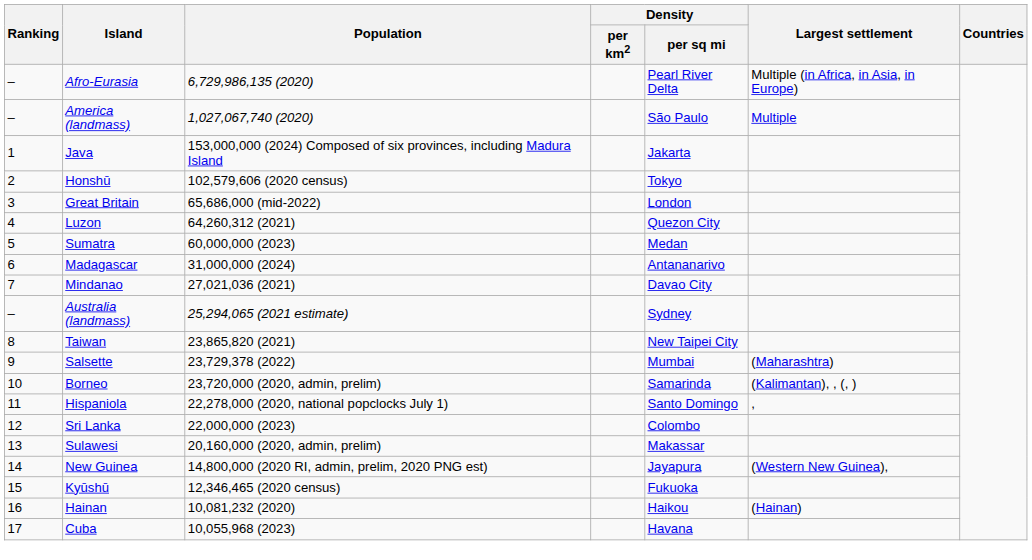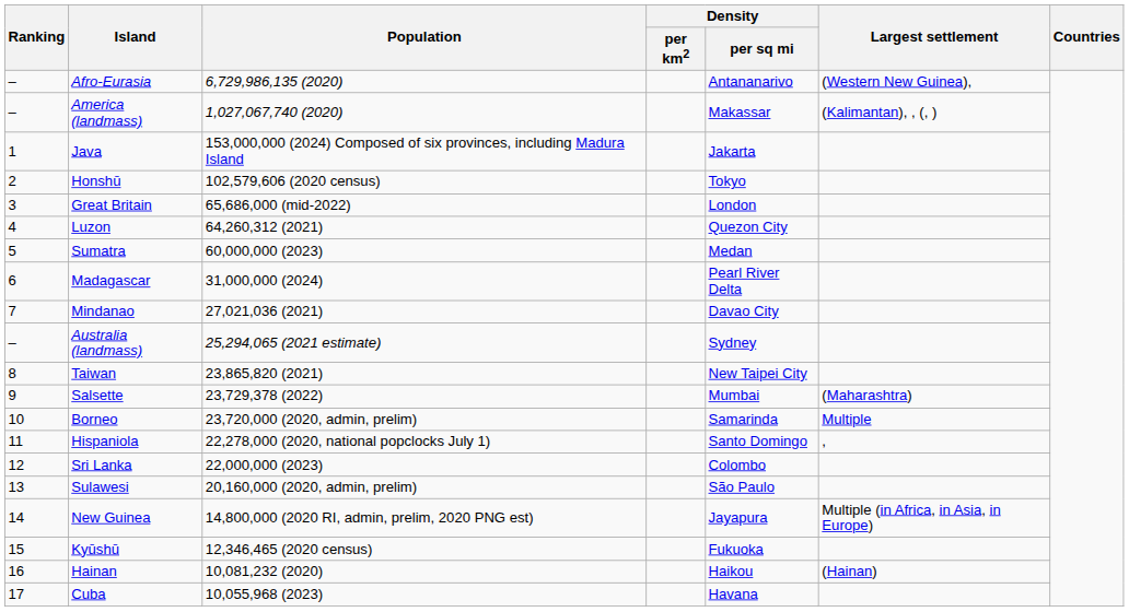 <table class="wikitable sortable">
 <tr>
 <th data-sort-type="number" rowspan=2>Ranking</th>
 <th rowspan=2>Island</th>
 <th rowspan=2 data-sort-type="number">Population</th>
 <th data-sort-type="number" colspan=2>Density</th>
 <th rowspan=2>Largest settlement</th>
 <th rowspan=2>Countries</th>
 </tr>
 <tr>
 <th>per km<sup>2</sup></th>
 <th>per sq mi</th>
 </tr>
 <tr>
 <td>–</td>
 <td><em><a href='#'>Afro-Eurasia</a></em></td>
 <td><em>6,729,986,135 (2020)</em></td>
 <td></td>
-<td><a href='#'>Pearl River Delta</a></td>
-<td>Multiple (<a href='#'>in Africa</a>, <a href='#'>in Asia</a>, <a href='#'>in Europe</a>)</td>
+<td><a href='#'>Antananarivo</a></td>
+<td> (<a href='#'>Western New Guinea</a>), </td>
 </tr>
 <tr>
 <td>–</td>
 <td><em><a href='#'>America (landmass)</a></em></td>
 <td><em>1,027,067,740 (2020)</em></td>
 <td></td>
-<td><a href='#'>São Paulo</a></td>
-<td><a href='#'>Multiple</a></td>
+<td><a href='#'>Makassar</a></td>
+<td> (<a href='#'>Kalimantan</a>), ,  (, )</td>
 </tr>
 <tr>
 <td>1</td>
 <td><a href='#'>Java</a></td>
 <td>153,000,000 (2024) Composed of six provinces, including <a href='#'>Madura Island</a></td>
 <td></td>
 <td><a href='#'>Jakarta</a></td>
 <td></td>
 </tr>
 <tr>
 <td>2</td>
 <td><a href='#'>Honshū</a></td>
 <td>102,579,606 (2020 census)</td>
 <td></td>
 <td><a href='#'>Tokyo</a></td>
 <td></td>
 </tr>
 <tr>
 <td>3</td>
 <td><a href='#'>Great Britain</a></td>
 <td>65,686,000 (mid-2022)</td>
 <td></td>
 <td><a href='#'>London</a></td>
 <td></td>
 </tr>
 <tr>
 <td>4</td>
 <td><a href='#'>Luzon</a></td>
 <td>64,260,312 (2021)</td>
 <td></td>
 <td><a href='#'>Quezon City</a></td>
 <td></td>
 </tr>
 <tr>
 <td>5</td>
 <td><a href='#'>Sumatra</a></td>
 <td>60,000,000 (2023)</td>
 <td></td>
 <td><a href='#'>Medan</a></td>
 <td></td>
 </tr>
 <tr>
 <td>6</td>
 <td><a href='#'>Madagascar</a></td>
 <td>31,000,000 (2024)</td>
 <td></td>
-<td><a href='#'>Antananarivo</a></td>
+<td><a href='#'>Pearl River Delta</a></td>
 <td></td>
 </tr>
 <tr>
 <td>7</td>
 <td><a href='#'>Mindanao</a></td>
 <td>27,021,036 (2021)</td>
 <td></td>
 <td><a href='#'>Davao City</a></td>
 <td></td>
 </tr>
 <tr>
 <td>–</td>
 <td><em><a href='#'>Australia (landmass)</a></em></td>
 <td><em>25,294,065 (2021 estimate)</em></td>
 <td></td>
 <td><a href='#'>Sydney</a></td>
 <td></td>
 </tr>
 <tr>
 <td>8</td>
 <td><a href='#'>Taiwan</a></td>
 <td>23,865,820 (2021)</td>
 <td></td>
 <td><a href='#'>New Taipei City</a></td>
 <td></td>
 </tr>
 <tr>
 <td>9</td>
 <td><a href='#'>Salsette</a></td>
 <td>23,729,378 (2022)</td>
 <td></td>
 <td><a href='#'>Mumbai</a></td>
 <td> (<a href='#'>Maharashtra</a>)</td>
 </tr>
 <tr>
 <td>10</td>
 <td><a href='#'>Borneo</a></td>
 <td>23,720,000 (2020, admin, prelim)</td>
 <td></td>
 <td><a href='#'>Samarinda</a></td>
-<td> (<a href='#'>Kalimantan</a>), ,  (, )</td>
+<td><a href='#'>Multiple</a></td>
 </tr>
 <tr>
 <td>11</td>
 <td><a href='#'>Hispaniola</a></td>
 <td>22,278,000 (2020, national popclocks July 1)</td>
 <td></td>
 <td><a href='#'>Santo Domingo</a></td>
 <td>, </td>
 </tr>
 <tr>
 <td>12</td>
 <td><a href='#'>Sri Lanka</a></td>
 <td>22,000,000 (2023)</td>
 <td></td>
 <td><a href='#'>Colombo</a></td>
 <td></td>
 </tr>
 <tr>
 <td>13</td>
 <td><a href='#'>Sulawesi</a></td>
 <td>20,160,000 (2020, admin, prelim)</td>
 <td></td>
-<td><a href='#'>Makassar</a></td>
+<td><a href='#'>São Paulo</a></td>
 <td></td>
 </tr>
 <tr>
 <td>14</td>
 <td><a href='#'>New Guinea</a></td>
 <td>14,800,000 (2020 RI, admin, prelim, 2020 PNG est)</td>
 <td></td>
 <td><a href='#'>Jayapura</a></td>
-<td> (<a href='#'>Western New Guinea</a>), </td>
+<td>Multiple (<a href='#'>in Africa</a>, <a href='#'>in Asia</a>, <a href='#'>in Europe</a>)</td>
 </tr>
 <tr>
 <td>15</td>
 <td><a href='#'>Kyūshū</a></td>
 <td>12,346,465 (2020 census)</td>
 <td></td>
 <td><a href='#'>Fukuoka</a></td>
 <td></td>
 </tr>
 <tr>
 <td>16</td>
 <td><a href='#'>Hainan</a></td>
 <td>10,081,232 (2020)</td>
 <td></td>
 <td><a href='#'>Haikou</a></td>
 <td> (<a href='#'>Hainan</a>)</td>
 </tr>
 <tr>
 <td>17</td>
 <td><a href='#'>Cuba</a></td>
 <td>10,055,968 (2023)</td>
 <td></td>
 <td><a href='#'>Havana</a></td>
 <td></td>
 </tr>
 </table>
